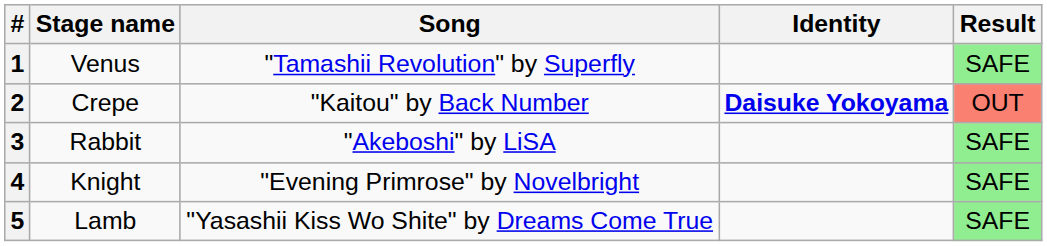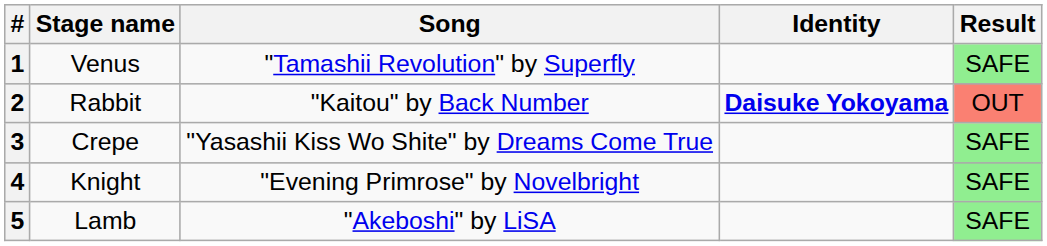 <table class="wikitable plainrowheaders" style="text-align: center;">
 <tr>
 <th>#</th>
 <th>Stage name</th>
 <th>Song</th>
 <th>Identity</th>
 <th>Result</th>
 </tr>
 <tr>
 <th>1</th>
 <td>Venus</td>
 <td>"<a href='#'>Tamashii Revolution</a>" by <a href='#'>Superfly</a></td>
 <td></td>
 <td bgcolor="lightgreen">SAFE</td>
 </tr>
 <tr>
 <th>2</th>
-<td>Crepe</td>
+<td>Rabbit</td>
 <td>"Kaitou" by <a href='#'>Back Number</a></td>
 <td><strong><a href='#'>Daisuke Yokoyama</a></strong></td>
 <td bgcolor="salmon">OUT</td>
 </tr>
 <tr>
 <th>3</th>
-<td>Rabbit</td>
-<td>"<a href='#'>Akeboshi</a>" by <a href='#'>LiSA</a></td>
+<td>Crepe</td>
+<td>"Yasashii Kiss Wo Shite" by <a href='#'>Dreams Come True</a></td>
 <td></td>
 <td bgcolor="lightgreen">SAFE</td>
 </tr>
 <tr>
 <th>4</th>
 <td>Knight</td>
 <td>"Evening Primrose" by <a href='#'>Novelbright</a></td>
 <td></td>
 <td bgcolor="lightgreen">SAFE</td>
 </tr>
 <tr>
 <th>5</th>
 <td>Lamb</td>
-<td>"Yasashii Kiss Wo Shite" by <a href='#'>Dreams Come True</a></td>
+<td>"<a href='#'>Akeboshi</a>" by <a href='#'>LiSA</a></td>
 <td></td>
 <td bgcolor="lightgreen">SAFE</td>
 </tr>
 </table>
